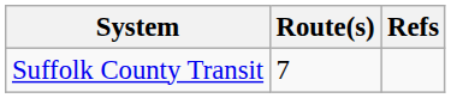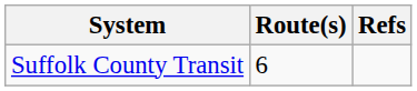 <table class="wikitable">
 <tr>
 <th> System</th>
 <th>Route(s)</th>
 <th>Refs</th>
 </tr>
 <tr>
 <td><a href='#'>Suffolk County Transit</a></td>
-<td>7</td>
+<td>6</td>
 <td></td>
 </tr>
 </table>
